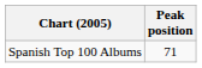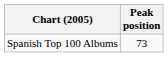 <table class="wikitable sortable">
 <tr>
 <th scope="col">Chart (2005)</th>
 <th scope="col">Peak<br>position</th>
 </tr>
 <tr>
 <td>Spanish Top 100 Albums</td>
-<td style="text-align:center;">71</td>
+<td style="text-align:center;">73</td>
 </tr>
 </table>
